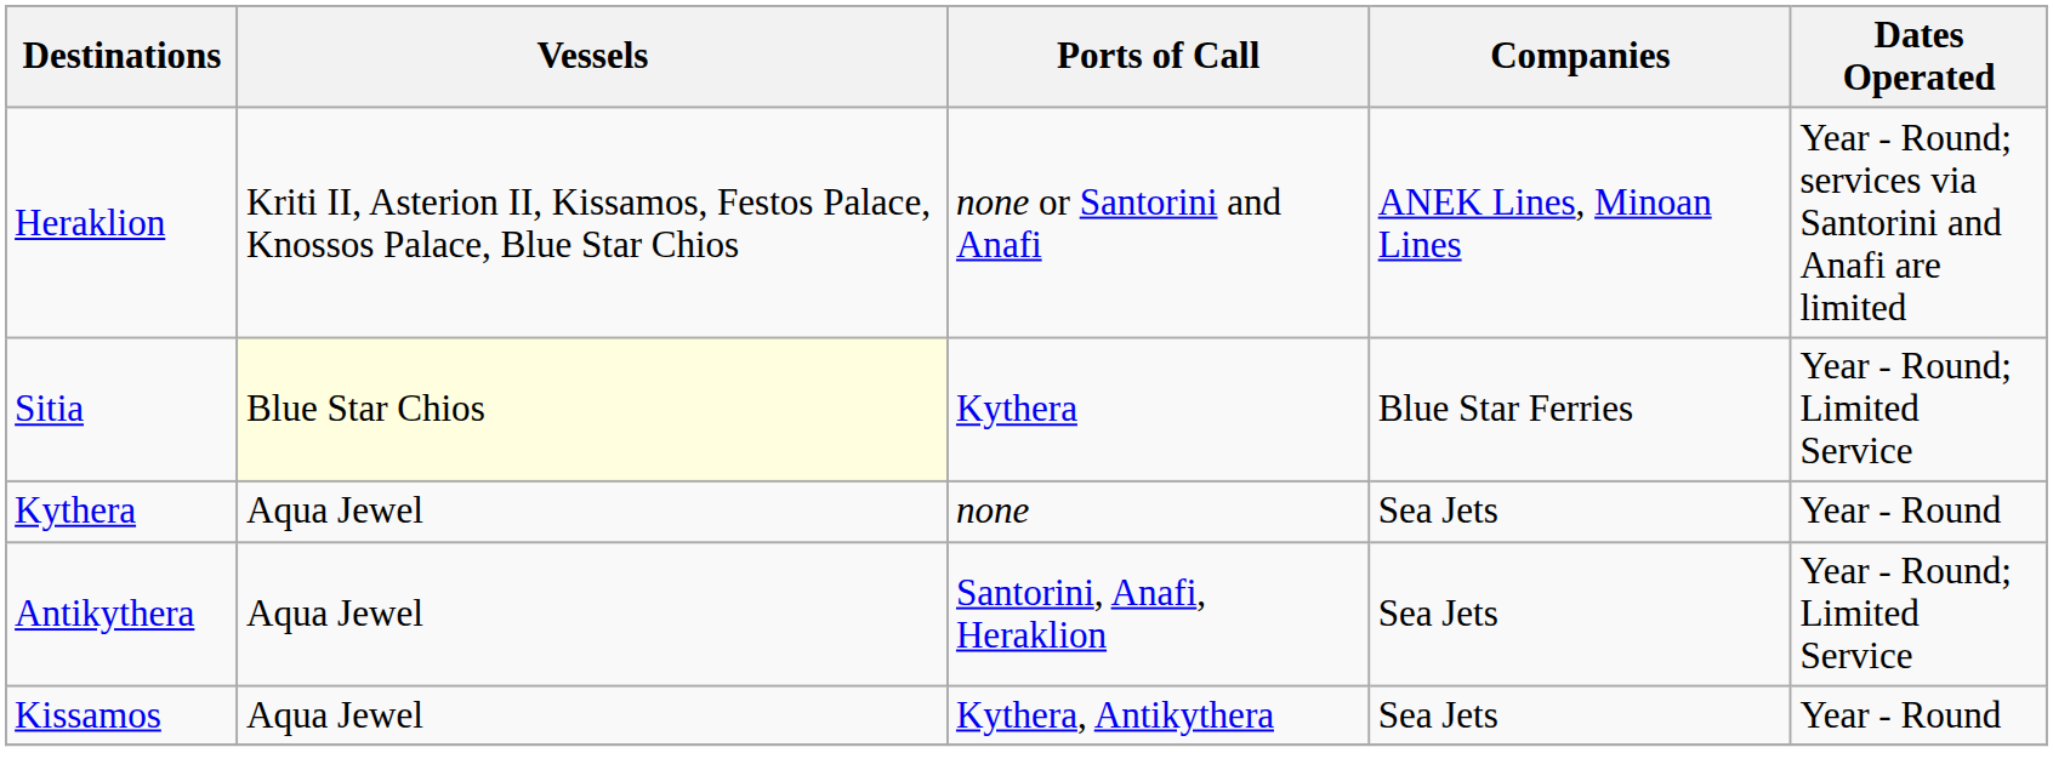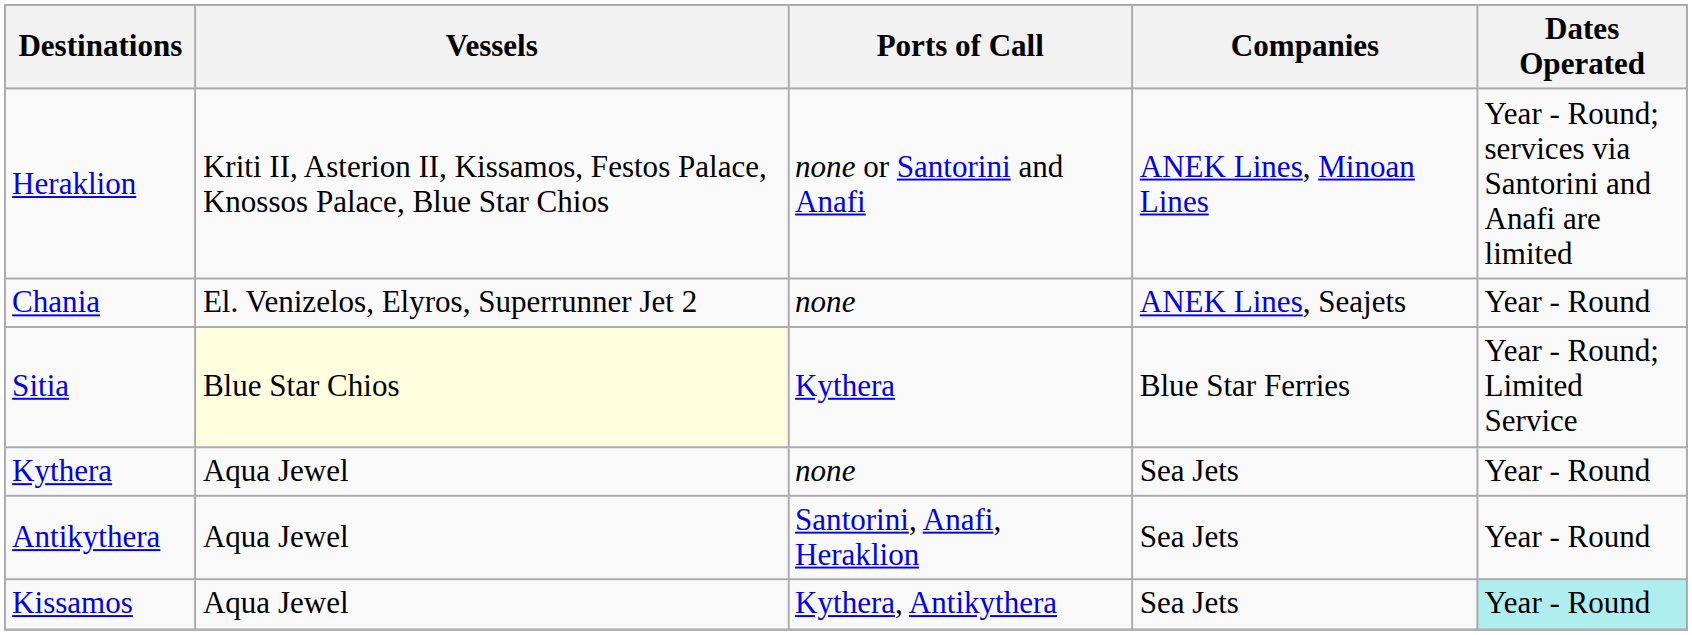 <table class="wikitable">
 <tr>
 <th scope="col" style="width: 100px;">Destinations</th>
 <th scope="col" style="width: 600px;">Vessels</th>
 <th scope="col" style="width: 300px;">Ports of Call</th>
 <th scope="col" style="width: 300px;">Companies</th>
 <th scope="col" style="width: 150px;">Dates Operated</th>
 </tr>
 <tr>
 <td><a href='#'>Heraklion</a></td>
 <td>Kriti II, Asterion II, Kissamos, Festos Palace, Knossos Palace, Blue Star Chios</td>
 <td><em>none</em> or <a href='#'>Santorini</a> and <a href='#'>Anafi</a></td>
 <td><a href='#'>ANEK Lines</a>, <a href='#'>Minoan Lines</a></td>
 <td>Year - Round; services via Santorini and Anafi are limited</td>
+</tr>
+<tr>
+<td><a href='#'>Chania</a></td>
+<td>El. Venizelos, Elyros, Superrunner Jet 2</td>
+<td><em>none</em></td>
+<td><a href='#'>ANEK Lines</a>, Seajets</td>
+<td>Year - Round</td>
 </tr>
 <tr>
 <td><a href='#'>Sitia</a></td>
 <td style="background: lightyellow;">Blue Star Chios</td>
 <td><a href='#'>Kythera</a></td>
 <td>Blue Star Ferries</td>
 <td>Year - Round; Limited Service</td>
 </tr>
 <tr>
 <td><a href='#'>Kythera</a></td>
 <td>Aqua Jewel</td>
 <td><em>none</em></td>
 <td>Sea Jets</td>
 <td>Year - Round</td>
 </tr>
 <tr>
 <td><a href='#'>Antikythera</a></td>
 <td>Aqua Jewel</td>
 <td><a href='#'>Santorini</a>, <a href='#'>Anafi</a>, <a href='#'>Heraklion</a></td>
 <td>Sea Jets</td>
-<td>Year - Round; Limited Service</td>
+<td>Year - Round</td>
 </tr>
 <tr>
 <td><a href='#'>Kissamos</a></td>
 <td>Aqua Jewel</td>
 <td><a href='#'>Kythera</a>, <a href='#'>Antikythera</a></td>
 <td>Sea Jets</td>
-<td>Year - Round</td>
+<td style="background: paleturquoise;">Year - Round</td>
 </tr>
 <tr>
 </tr>
 </table>
